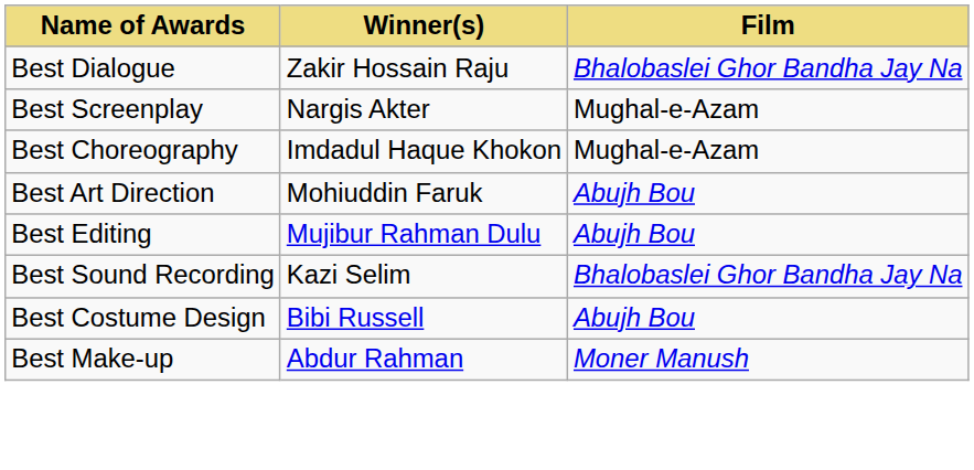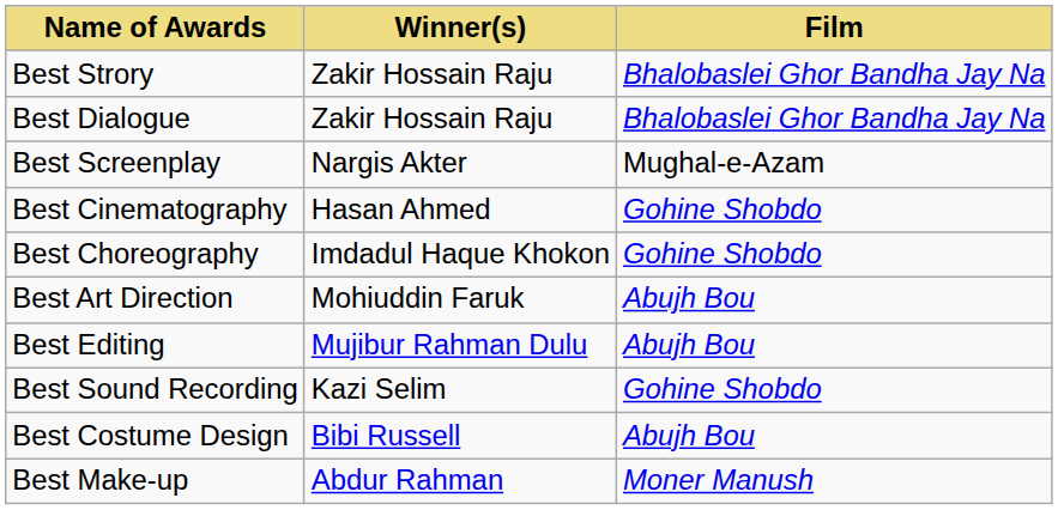 <table class="wikitable sortable collapsible">
 <tr>
 <th style="background:#EEDD82;">Name of Awards</th>
 <th style="background:#EEDD82;">Winner(s)</th>
 <th style="background:#EEDD82;">Film</th>
+</tr>
+<tr>
+<td>Best Strory</td>
+<td>Zakir Hossain Raju</td>
+<td><em><a href='#'>Bhalobaslei Ghor Bandha Jay Na</a></em></td>
 </tr>
 <tr>
 <td>Best Dialogue</td>
 <td>Zakir Hossain Raju</td>
 <td><em><a href='#'>Bhalobaslei Ghor Bandha Jay Na</a></em></td>
 </tr>
 <tr>
 <td>Best Screenplay</td>
 <td>Nargis Akter</td>
 <td>Mughal-e-Azam</td>
 </tr>
 <tr>
+<td>Best Cinematography</td>
+<td>Hasan Ahmed</td>
+<td><em><a href='#'>Gohine Shobdo</a></em></td>
+</tr>
+<tr>
 <td>Best Choreography</td>
 <td>Imdadul Haque Khokon</td>
-<td>Mughal-e-Azam</td>
+<td><em><a href='#'>Gohine Shobdo</a></em></td>
 </tr>
 <tr>
 <td>Best Art Direction</td>
 <td>Mohiuddin Faruk</td>
 <td><em><a href='#'>Abujh Bou</a></em></td>
 </tr>
 <tr>
 <td>Best Editing</td>
 <td><a href='#'>Mujibur Rahman Dulu</a></td>
 <td><em><a href='#'>Abujh Bou</a></em></td>
 </tr>
 <tr>
 <td>Best Sound Recording</td>
 <td>Kazi Selim</td>
-<td><em><a href='#'>Bhalobaslei Ghor Bandha Jay Na</a></em></td>
+<td><em><a href='#'>Gohine Shobdo</a></em></td>
 </tr>
 <tr>
 <td>Best Costume Design</td>
 <td><a href='#'>Bibi Russell</a></td>
 <td><em><a href='#'>Abujh Bou</a></em></td>
 </tr>
 <tr>
 <td>Best Make-up</td>
 <td><a href='#'>Abdur Rahman</a></td>
 <td><em><a href='#'>Moner Manush</a></em></td>
 </tr>
 </table>
